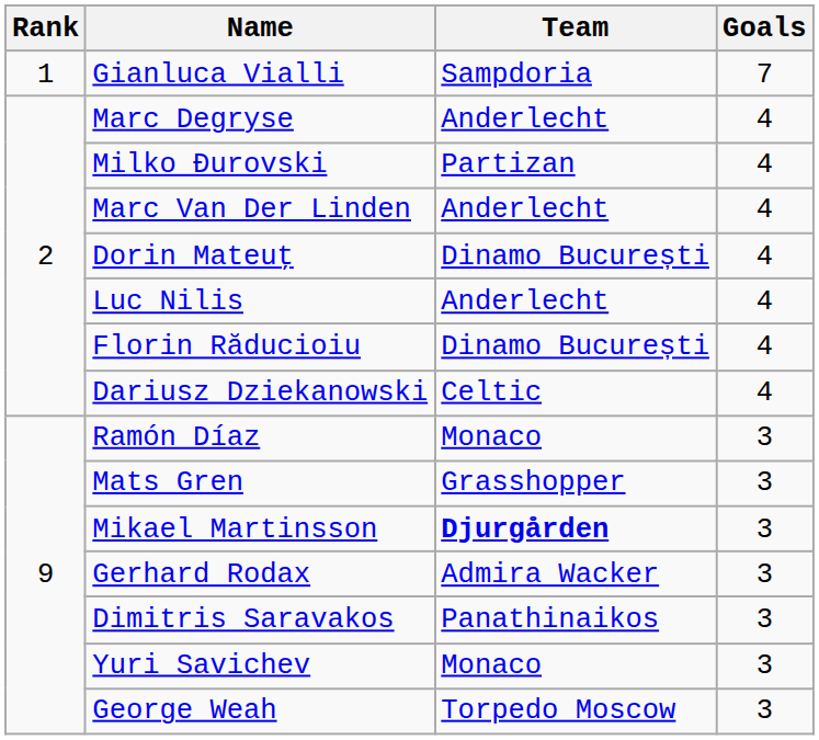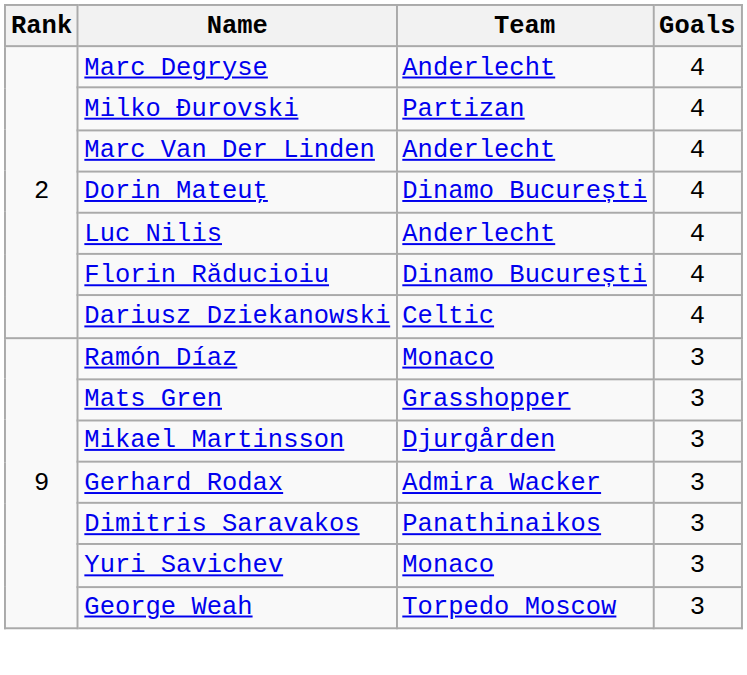 <table class="wikitable" style="text-align:center">
 <tr>
 <th>Rank</th>
 <th>Name</th>
 <th>Team</th>
 <th>Goals</th>
-</tr>
-<tr>
-<td>1</td>
-<td align="left"> <a href='#'>Gianluca Vialli</a></td>
-<td align="left"> <a href='#'>Sampdoria</a></td>
-<td>7</td>
 </tr>
 <tr>
 <td rowspan="7">2</td>
 <td align="left"> <a href='#'>Marc Degryse</a></td>
 <td align="left"> <a href='#'>Anderlecht</a></td>
 <td>4</td>
 </tr>
 <tr>
 <td align="left"> <a href='#'>Milko Đurovski</a></td>
 <td align="left"> <a href='#'>Partizan</a></td>
 <td>4</td>
 </tr>
 <tr>
 <td align="left"> <a href='#'>Marc Van Der Linden</a></td>
 <td align="left"> <a href='#'>Anderlecht</a></td>
 <td>4</td>
 </tr>
 <tr>
 <td align="left"> <a href='#'>Dorin Mateuţ</a></td>
 <td align="left"> <a href='#'>Dinamo București</a></td>
 <td>4</td>
 </tr>
 <tr>
 <td align="left"> <a href='#'>Luc Nilis</a></td>
 <td align="left"> <a href='#'>Anderlecht</a></td>
 <td>4</td>
 </tr>
 <tr>
 <td align="left"> <a href='#'>Florin Răducioiu</a></td>
 <td align="left"> <a href='#'>Dinamo București</a></td>
 <td>4</td>
 </tr>
 <tr>
 <td align="left"> <a href='#'>Dariusz Dziekanowski</a></td>
 <td align="left"> <a href='#'>Celtic</a></td>
 <td>4</td>
 </tr>
 <tr>
 <td rowspan="7">9</td>
 <td align="left"> <a href='#'>Ramón Díaz</a></td>
 <td align="left"> <a href='#'>Monaco</a></td>
 <td>3</td>
 </tr>
 <tr>
 <td align="left"> <a href='#'>Mats Gren</a></td>
 <td align="left"> <a href='#'>Grasshopper</a></td>
 <td>3</td>
 </tr>
 <tr>
 <td align="left"> <a href='#'>Mikael Martinsson</a></td>
-<td align="left"><strong> <a href='#'>Djurgården</a></strong></td>
+<td align="left"> <a href='#'>Djurgården</a></td>
 <td>3</td>
 </tr>
 <tr>
 <td align="left"> <a href='#'>Gerhard Rodax</a></td>
 <td align="left"> <a href='#'>Admira Wacker</a></td>
 <td>3</td>
 </tr>
 <tr>
 <td align="left"> <a href='#'>Dimitris Saravakos</a></td>
 <td align="left"> <a href='#'>Panathinaikos</a></td>
 <td>3</td>
 </tr>
 <tr>
 <td align="left"> <a href='#'>Yuri Savichev</a></td>
 <td align="left"> <a href='#'>Monaco</a></td>
 <td>3</td>
 </tr>
 <tr>
 <td align="left"> <a href='#'>George Weah</a></td>
 <td align="left"> <a href='#'>Torpedo Moscow</a></td>
 <td>3</td>
 </tr>
 </table>
